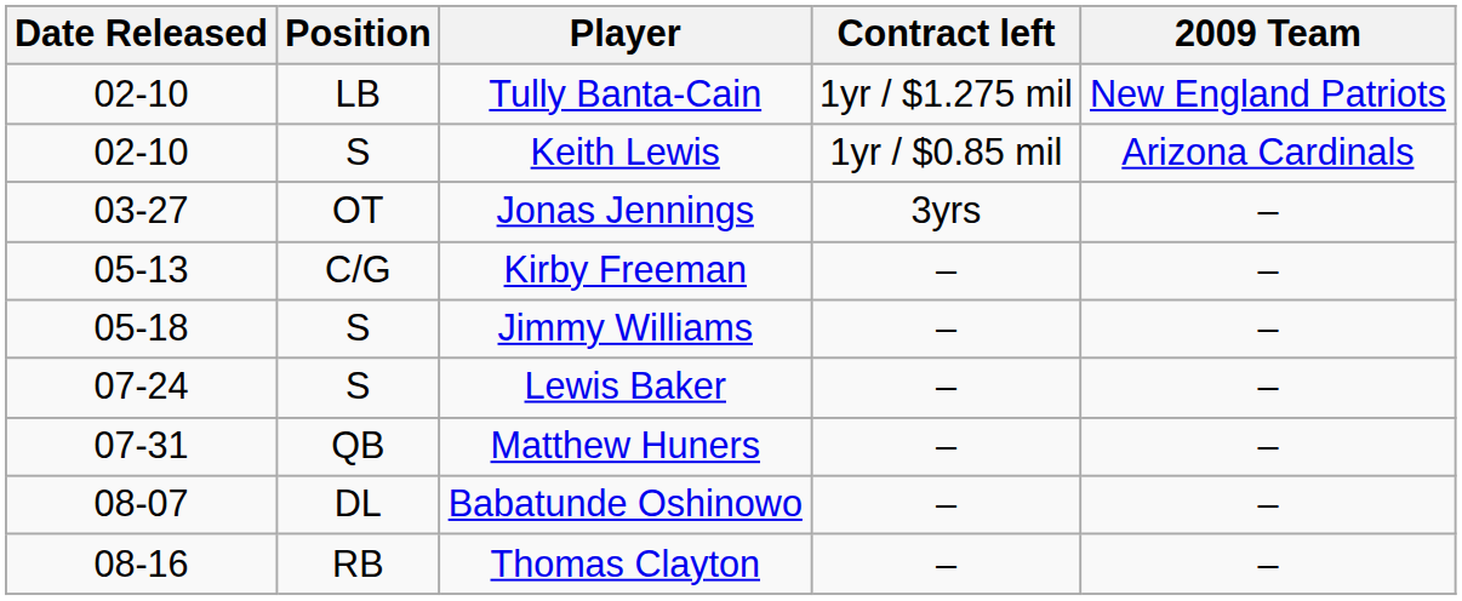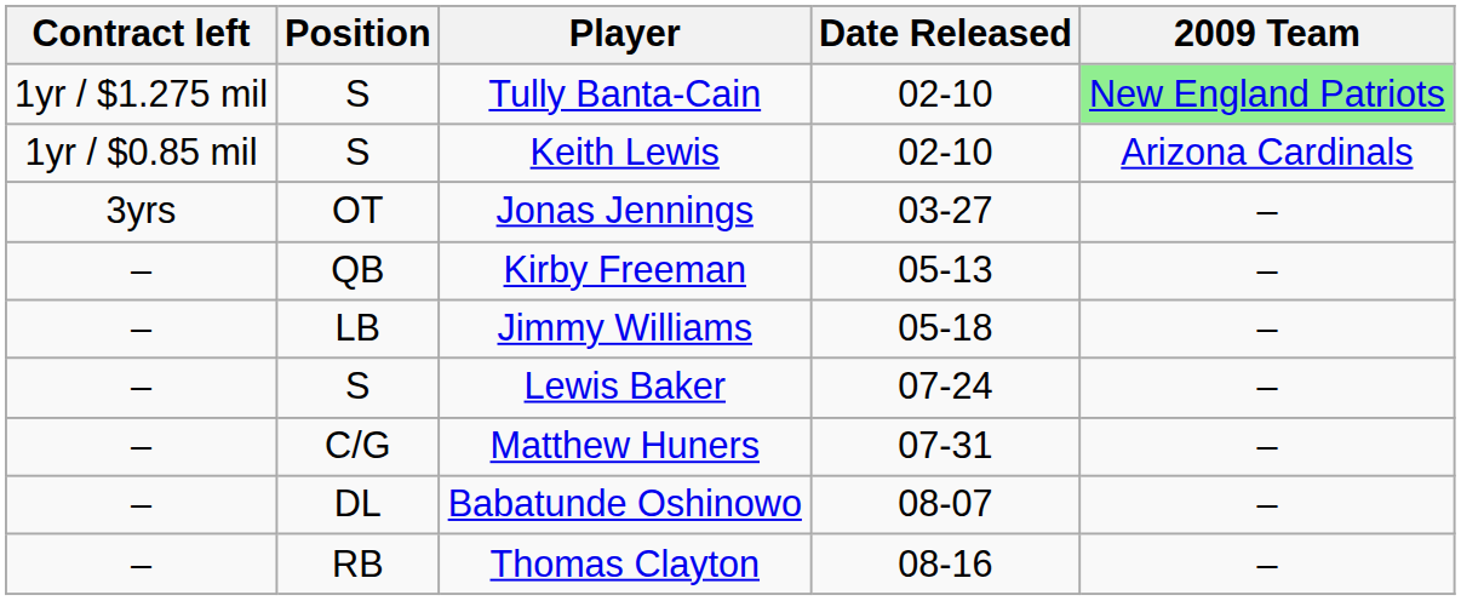 <table class="wikitable sortable">
 <tr>
-<th>Date Released</th>
+<th>Contract left</th>
 <th>Position</th>
 <th>Player</th>
-<th>Contract left</th>
+<th>Date Released</th>
 <th>2009 Team</th>
 </tr>
 <tr align="center">
+<td>1yr / $1.275 mil</td>
+<td>S</td>
+<td><a href='#'>Tully Banta-Cain</a></td>
 <td>02-10</td>
-<td>LB</td>
-<td><a href='#'>Tully Banta-Cain</a></td>
-<td>1yr / $1.275 mil</td>
-<td><a href='#'>New England Patriots</a></td>
+<td style="background: lightgreen;"><a href='#'>New England Patriots</a></td>
 </tr>
 <tr align="center">
-<td>02-10</td>
+<td>1yr / $0.85 mil</td>
 <td>S</td>
 <td><a href='#'>Keith Lewis</a></td>
-<td>1yr / $0.85 mil</td>
+<td>02-10</td>
 <td><a href='#'>Arizona Cardinals</a></td>
 </tr>
 <tr align="center">
-<td>03-27</td>
+<td>3yrs</td>
 <td>OT</td>
 <td><a href='#'>Jonas Jennings</a></td>
-<td>3yrs</td>
+<td>03-27</td>
 <td>–</td>
 </tr>
 <tr align="center">
+<td>–</td>
+<td>QB</td>
+<td><a href='#'>Kirby Freeman</a></td>
 <td>05-13</td>
-<td>C/G</td>
-<td><a href='#'>Kirby Freeman</a></td>
-<td>–</td>
 <td>–</td>
 </tr>
 <tr align="center">
+<td>–</td>
+<td>LB</td>
+<td><a href='#'>Jimmy Williams</a></td>
 <td>05-18</td>
-<td>S</td>
-<td><a href='#'>Jimmy Williams</a></td>
-<td>–</td>
 <td>–</td>
 </tr>
 <tr align="center">
-<td>07-24</td>
+<td>–</td>
 <td>S</td>
 <td><a href='#'>Lewis Baker</a></td>
-<td>–</td>
+<td>07-24</td>
 <td>–</td>
 </tr>
 <tr align="center">
+<td>–</td>
+<td>C/G</td>
+<td><a href='#'>Matthew Huners</a></td>
 <td>07-31</td>
-<td>QB</td>
-<td><a href='#'>Matthew Huners</a></td>
-<td>–</td>
 <td>–</td>
 </tr>
 <tr align="center">
-<td>08-07</td>
+<td>–</td>
 <td>DL</td>
 <td><a href='#'>Babatunde Oshinowo</a></td>
-<td>–</td>
+<td>08-07</td>
 <td>–</td>
 </tr>
 <tr align="center">
-<td>08-16</td>
+<td>–</td>
 <td>RB</td>
 <td><a href='#'>Thomas Clayton</a></td>
-<td>–</td>
+<td>08-16</td>
 <td>–</td>
 </tr>
 </table>
